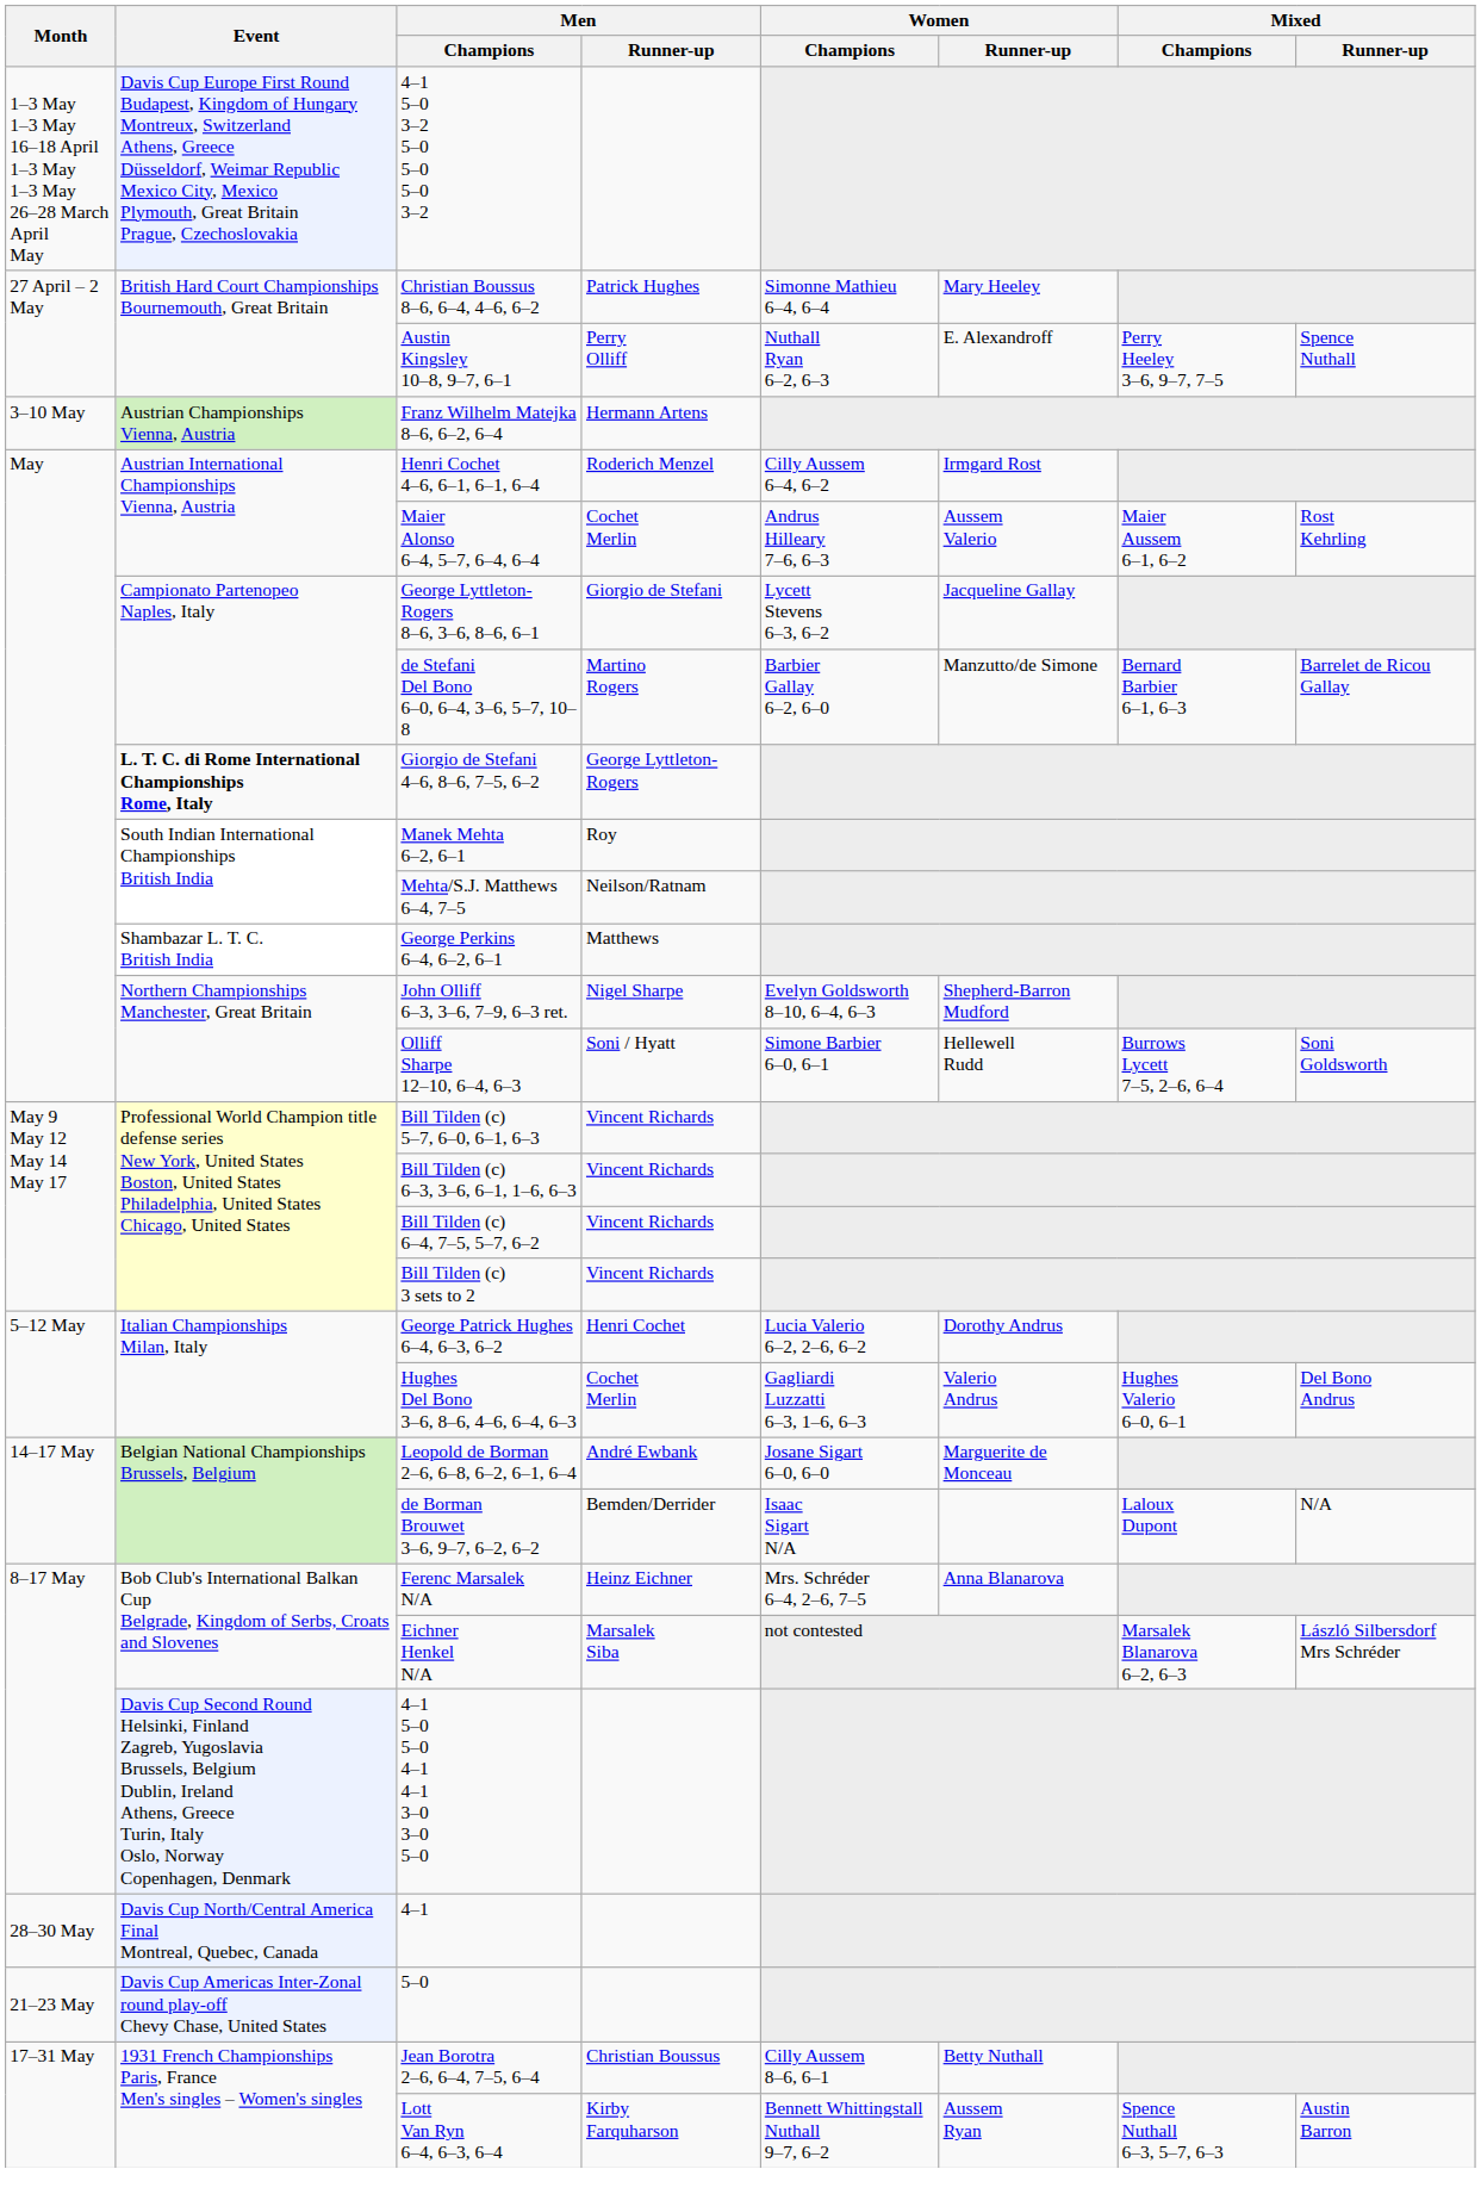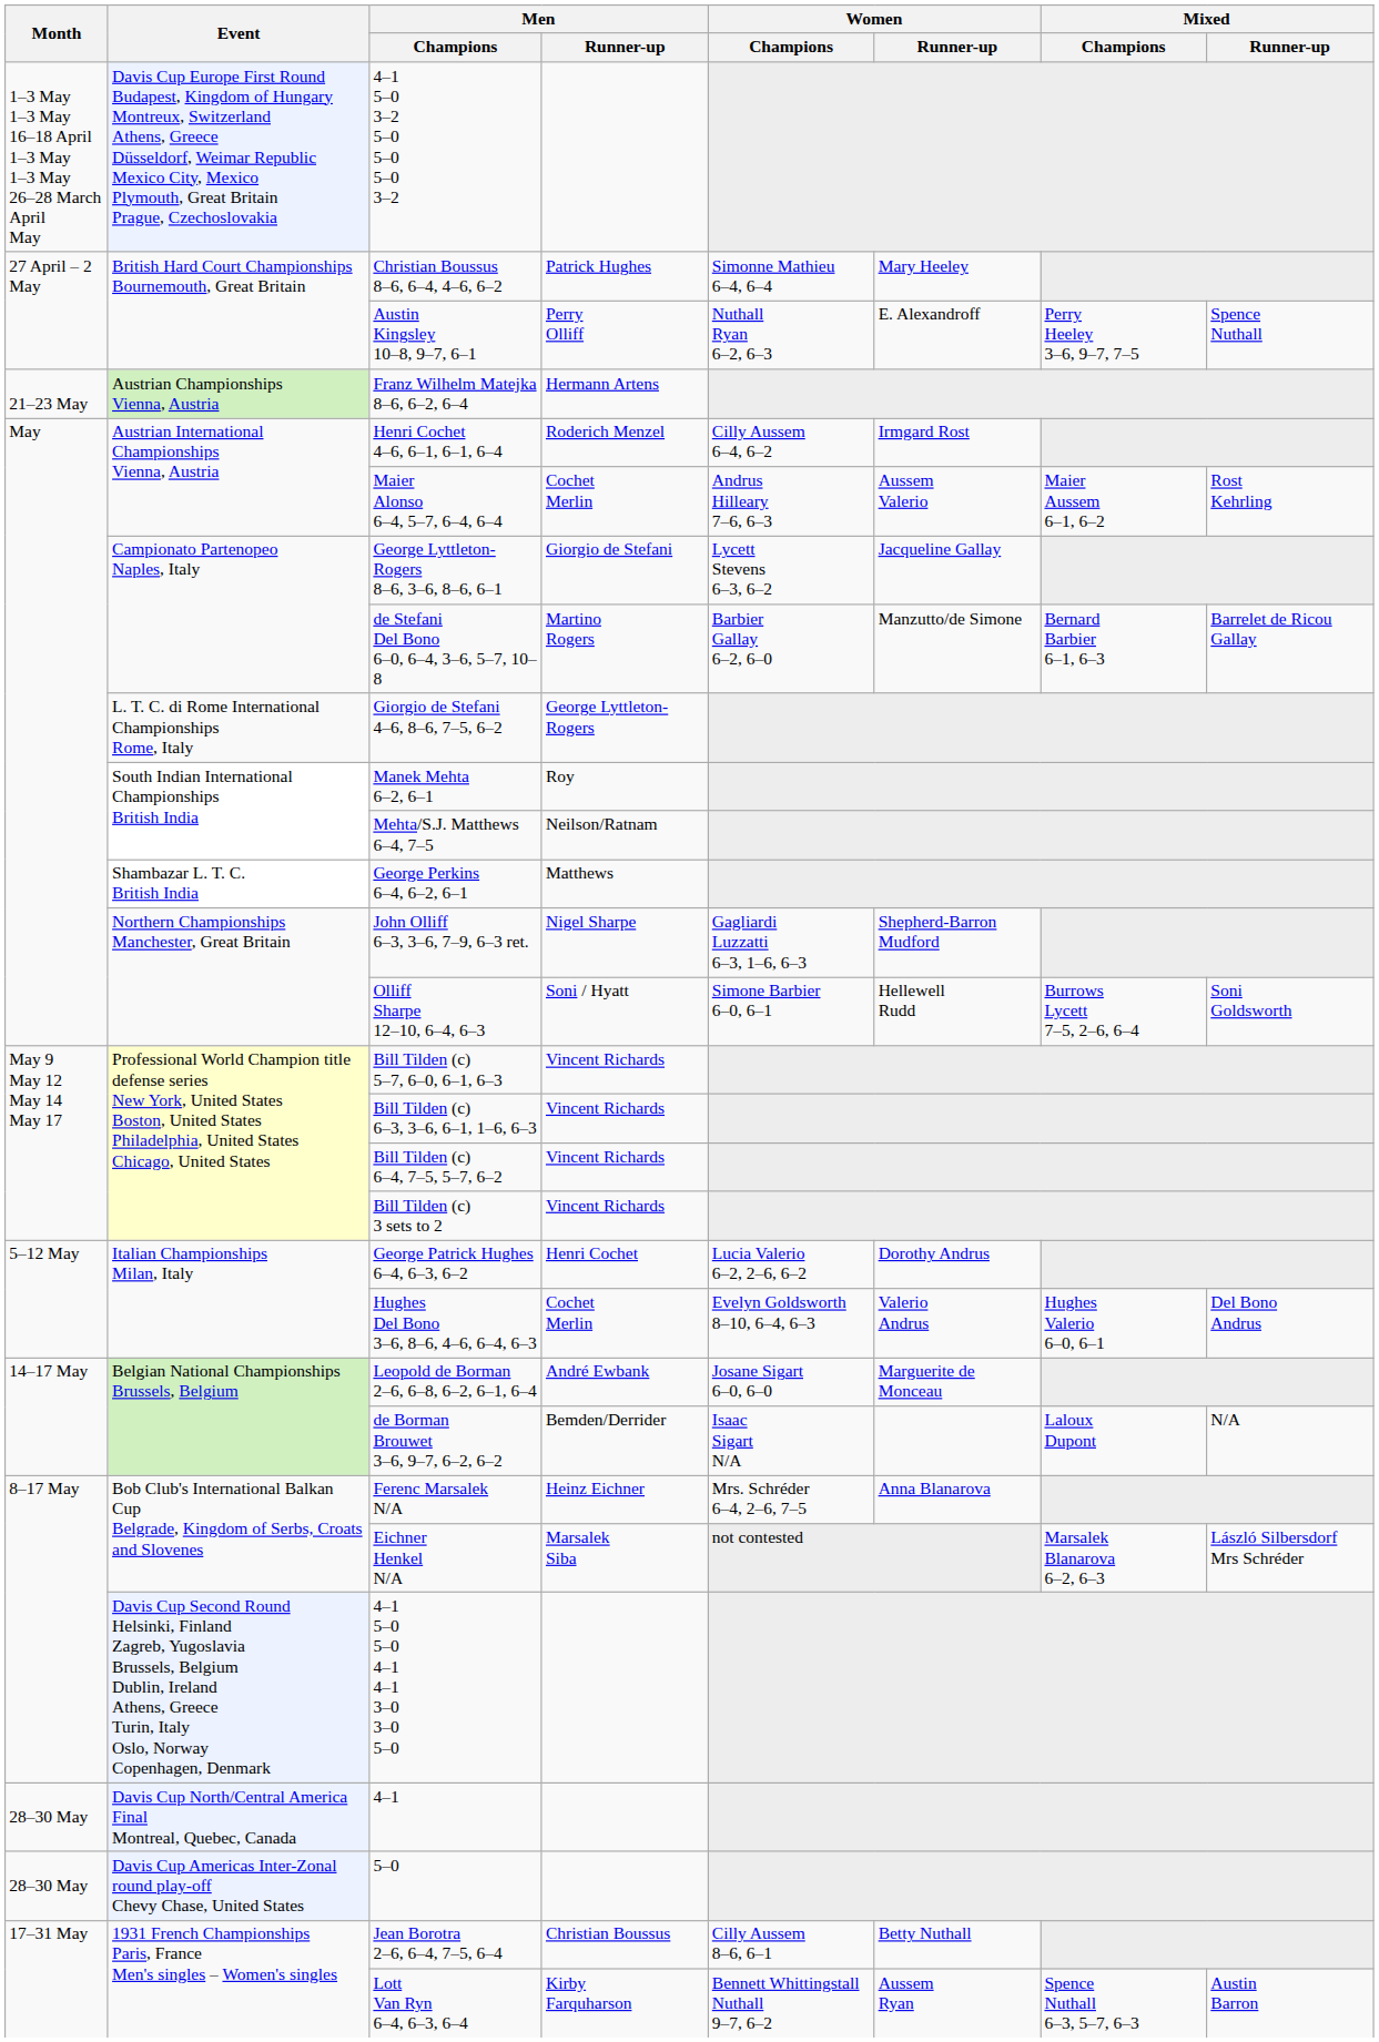 <table class="wikitable" style="font-size:85%;">
 <tr>
 <th rowspan="2" style="width:75px;">Month</th>
 <th rowspan="2" style="width:200px;">Event</th>
 <th colspan="2" style="width:250px;">Men</th>
 <th colspan="2" style="width:250px;">Women</th>
 <th colspan="2" style="width:250px;">Mixed</th>
 </tr>
 <tr>
 <th style="width:130px;">Champions</th>
 <th style="width:125px;">Runner-up</th>
 <th style="width:125px;">Champions</th>
 <th style="width:125px;">Runner-up</th>
 <th style="width:125px;">Champions</th>
 <th style="width:125px;">Runner-up</th>
 </tr>
 <tr valign=top>
 <td><br>1–3 May<br>1–3 May<br>16–18 April<br>1–3 May<br>1–3 May<br>26–28 March<br>April<br>May</td>
 <td style="background:#ECF2FF;"><a href='#'>Davis Cup Europe First Round</a><br><a href='#'>Budapest</a>, <a href='#'>Kingdom of Hungary</a><br><a href='#'>Montreux</a>, <a href='#'>Switzerland</a><br><a href='#'>Athens</a>, <a href='#'>Greece</a><br><a href='#'>Düsseldorf</a>, <a href='#'>Weimar Republic</a><br><a href='#'>Mexico City</a>, <a href='#'>Mexico</a><br><a href='#'>Plymouth</a>, Great Britain<br><a href='#'>Prague</a>, <a href='#'>Czechoslovakia</a></td>
 <td><strong></strong> 4–1<br><strong></strong> 5–0<br><strong></strong> 3–2<br><strong></strong> 5–0<br><strong></strong> 5–0<br><strong></strong> 5–0<br><strong></strong> 3–2</td>
 <td><br><br><br><br><br><br></td>
 <td style="background:#ededed;" colspan="4"></td>
 </tr>
 <tr valign=top>
 <td rowspan=2>27 April – 2 May</td>
 <td rowspan=2><a href='#'>British Hard Court Championships</a><br><a href='#'>Bournemouth</a>, Great Britain</td>
 <td> <a href='#'>Christian Boussus</a><br>8–6, 6–4, 4–6, 6–2</td>
 <td> <a href='#'>Patrick Hughes</a></td>
 <td> <a href='#'>Simonne Mathieu</a><br>6–4, 6–4</td>
 <td> <a href='#'>Mary Heeley</a></td>
 <td style="background:#ededed;" colspan="2"></td>
 </tr>
 <tr valign=top>
 <td> <a href='#'>Austin</a> <br> <a href='#'>Kingsley</a><br>10–8, 9–7, 6–1</td>
 <td><a href='#'>Perry</a> <br> <a href='#'>Olliff</a></td>
 <td> <a href='#'>Nuthall</a> <br>  <a href='#'>Ryan</a><br>6–2, 6–3</td>
 <td> E. Alexandroff</td>
 <td> <a href='#'>Perry</a> <br>  <a href='#'>Heeley</a><br>3–6, 9–7, 7–5</td>
 <td> <a href='#'>Spence</a> <br>  <a href='#'>Nuthall</a></td>
 </tr>
 <tr valign=top>
-<td>3–10 May</td>
+<td><br>21–23 May</td>
 <td style="background:#d0f0c0;">Austrian Championships<br><a href='#'>Vienna</a>, <a href='#'>Austria</a></td>
 <td> <a href='#'>Franz Wilhelm Matejka</a><br>8–6, 6–2, 6–4</td>
 <td>  <a href='#'>Hermann Artens</a></td>
 <td style="background:#ededed;" colspan="4"></td>
 </tr>
 <tr valign=top>
 <td rowspan=10>May</td>
 <td rowspan=2><a href='#'>Austrian International Championships</a><br><a href='#'>Vienna</a>, <a href='#'>Austria</a></td>
 <td> <a href='#'>Henri Cochet</a><br>4–6, 6–1, 6–1, 6–4</td>
 <td> <a href='#'>Roderich Menzel</a></td>
 <td> <a href='#'>Cilly Aussem</a><br>6–4, 6–2</td>
 <td> <a href='#'>Irmgard Rost</a></td>
 <td style="background:#ededed;" colspan="2"></td>
 </tr>
 <tr valign=top>
 <td> <a href='#'>Maier</a> <br>  <a href='#'>Alonso</a><br>6–4, 5–7, 6–4, 6–4</td>
 <td> <a href='#'>Cochet</a> <br>  <a href='#'>Merlin</a></td>
 <td> <a href='#'>Andrus</a> <br>  <a href='#'>Hilleary</a><br>7–6, 6–3</td>
 <td> <a href='#'>Aussem</a> <br>  <a href='#'>Valerio</a></td>
 <td> <a href='#'>Maier</a> <br>  <a href='#'>Aussem</a><br>6–1, 6–2</td>
 <td><a href='#'>Rost</a> <br> <a href='#'>Kehrling</a></td>
 </tr>
 <tr valign=top>
 <td rowspan=2><a href='#'>Campionato Partenopeo</a><br><a href='#'>Naples</a>, Italy</td>
 <td> <a href='#'>George Lyttleton-Rogers</a><br>8–6, 3–6, 8–6, 6–1</td>
 <td> <a href='#'>Giorgio de Stefani</a></td>
 <td> <a href='#'>Lycett</a> <br> Stevens <br>6–3, 6–2</td>
 <td> <a href='#'>Jacqueline Gallay</a></td>
 <td style="background:#ededed;" colspan="2"></td>
 </tr>
 <tr valign=top>
 <td> <a href='#'>de Stefani</a> <br>  <a href='#'>Del Bono</a><br>6–0, 6–4, 3–6, 5–7, 10–8</td>
 <td> <a href='#'>Martino</a> <br>  <a href='#'>Rogers</a></td>
 <td> <a href='#'>Barbier</a> <br> <a href='#'>Gallay</a><br>6–2, 6–0</td>
 <td> Manzutto/de Simone</td>
 <td> <a href='#'>Bernard</a> <br>  <a href='#'>Barbier</a><br>6–1, 6–3</td>
 <td> <a href='#'>Barrelet de Ricou</a> <br>  <a href='#'>Gallay</a></td>
 </tr>
 <tr valign=top>
-<td><strong>L. T. C. di Rome International Championships<br><a href='#'>Rome</a>, Italy</strong></td>
+<td>L. T. C. di Rome International Championships<br><a href='#'>Rome</a>, Italy</td>
 <td> <a href='#'>Giorgio de Stefani</a><br>4–6, 8–6, 7–5, 6–2</td>
 <td> <a href='#'>George Lyttleton-Rogers</a></td>
 <td style="background:#ededed;" colspan="4"></td>
 </tr>
 <tr valign=top>
 <td rowspan="2" style="background:#fff;">South Indian International Championships<br><a href='#'>British India</a></td>
 <td> <a href='#'>Manek Mehta</a><br>6–2, 6–1</td>
 <td>Roy</td>
 <td style="background:#ededed;" colspan="4"></td>
 </tr>
 <tr valign=top>
 <td> <a href='#'>Mehta</a>/S.J. Matthews<br>6–4, 7–5</td>
 <td> Neilson/Ratnam</td>
 <td style="background:#ededed;" colspan="4"></td>
 </tr>
 <tr valign=top>
 <td style="background:#fff;">Shambazar L. T. C.<br><a href='#'>British India</a></td>
 <td> <a href='#'>George Perkins</a><br>6–4, 6–2, 6–1</td>
 <td>Matthews</td>
 <td style="background:#ededed;" colspan="4"></td>
 </tr>
 <tr valign=top>
 <td rowspan=2><a href='#'>Northern Championships</a><br><a href='#'>Manchester</a>, Great Britain</td>
 <td> <a href='#'>John Olliff</a><br>6–3, 3–6, 7–9, 6–3 ret.</td>
 <td> <a href='#'>Nigel Sharpe</a></td>
-<td> <a href='#'>Evelyn Goldsworth</a> <br>8–10, 6–4, 6–3</td>
+<td> <a href='#'>Gagliardi</a> <br>  <a href='#'>Luzzatti</a><br>6–3, 1–6, 6–3</td>
 <td> <a href='#'>Shepherd-Barron</a> <br>  <a href='#'>Mudford</a></td>
 <td style="background:#ededed;" colspan="2"></td>
 </tr>
 <tr valign=top>
 <td> <a href='#'>Olliff</a> <br>  <a href='#'>Sharpe</a><br>12–10, 6–4, 6–3</td>
 <td> <a href='#'>Soni</a> / Hyatt</td>
 <td> <a href='#'>Simone Barbier</a><br>6–0, 6–1</td>
 <td> Hellewell <br>  Rudd</td>
 <td> <a href='#'>Burrows</a> <br>  <a href='#'>Lycett</a> <br>7–5, 2–6, 6–4</td>
 <td> <a href='#'>Soni</a> <br>  <a href='#'>Goldsworth</a></td>
 </tr>
 <tr valign=top>
 <td rowspan=4>May 9<br>May 12<br>May 14<br>May 17</td>
 <td rowspan="4" style="background:#ffc;">Professional World Champion title defense series<br><a href='#'>New York</a>, United States<br><a href='#'>Boston</a>, United States<br><a href='#'>Philadelphia</a>, United States<br><a href='#'>Chicago</a>, United States</td>
 <td> <a href='#'>Bill Tilden</a> (c)<br>5–7, 6–0, 6–1, 6–3</td>
 <td> <a href='#'>Vincent Richards</a></td>
 <td style="background:#ededed;" colspan="4"></td>
 </tr>
 <tr valign=top>
 <td> <a href='#'>Bill Tilden</a> (c)<br>6–3, 3–6, 6–1, 1–6, 6–3</td>
 <td> <a href='#'>Vincent Richards</a></td>
 <td style="background:#ededed;" colspan="4"></td>
 </tr>
 <tr valign=top>
 <td> <a href='#'>Bill Tilden</a> (c)<br>6–4, 7–5, 5–7, 6–2</td>
 <td> <a href='#'>Vincent Richards</a></td>
 <td style="background:#ededed;" colspan="4"></td>
 </tr>
 <tr valign=top>
 <td> <a href='#'>Bill Tilden</a> (c)<br>3 sets to 2</td>
 <td> <a href='#'>Vincent Richards</a></td>
 <td style="background:#ededed;" colspan="4"></td>
 </tr>
 <tr valign=top>
 <td rowspan=2>5–12 May</td>
 <td rowspan=2><a href='#'>Italian Championships</a><br><a href='#'>Milan</a>, Italy</td>
 <td> <a href='#'>George Patrick Hughes</a><br>6–4, 6–3, 6–2</td>
 <td> <a href='#'>Henri Cochet</a></td>
 <td> <a href='#'>Lucia Valerio</a><br>6–2, 2–6, 6–2</td>
 <td> <a href='#'>Dorothy Andrus</a></td>
 <td style="background:#ededed;" colspan="2"></td>
 </tr>
 <tr valign=top>
 <td> <a href='#'>Hughes</a> <br> <a href='#'>Del Bono</a><br>3–6, 8–6, 4–6, 6–4, 6–3</td>
 <td> <a href='#'>Cochet</a> <br>  <a href='#'>Merlin</a></td>
-<td> <a href='#'>Gagliardi</a> <br>  <a href='#'>Luzzatti</a><br>6–3, 1–6, 6–3</td>
+<td> <a href='#'>Evelyn Goldsworth</a> <br>8–10, 6–4, 6–3</td>
 <td> <a href='#'>Valerio</a> <br>  <a href='#'>Andrus</a></td>
 <td> <a href='#'>Hughes</a> <br>  <a href='#'>Valerio</a><br>6–0, 6–1</td>
 <td><a href='#'>Del Bono</a> <br>  <a href='#'>Andrus</a></td>
 </tr>
 <tr valign=top>
 <td rowspan=2>14–17 May</td>
 <td rowspan=2 style="background:#d0f0c0;">Belgian National Championships<br><a href='#'>Brussels</a>, <a href='#'>Belgium</a></td>
 <td> <a href='#'>Leopold de Borman</a><br>2–6, 6–8, 6–2, 6–1, 6–4</td>
 <td> <a href='#'>André Ewbank</a></td>
 <td> <a href='#'>Josane Sigart</a><br>6–0, 6–0</td>
 <td> <a href='#'>Marguerite de Monceau</a></td>
 <td style="background:#ededed;" colspan="2"></td>
 </tr>
 <tr valign=top>
 <td> <a href='#'>de Borman</a> <br>  <a href='#'>Brouwet</a><br>3–6, 9–7, 6–2, 6–2</td>
 <td>Bemden/Derrider</td>
 <td> <a href='#'>Isaac</a> <br>  <a href='#'>Sigart</a><br>N/A</td>
 <td></td>
 <td> <a href='#'>Laloux</a> <br>  <a href='#'>Dupont</a></td>
 <td>N/A</td>
 </tr>
 <tr valign=top>
 <td rowspan=3>8–17 May</td>
 <td rowspan=2>Bob Club's International Balkan Cup<br><a href='#'>Belgrade</a>, <a href='#'>Kingdom of Serbs, Croats and Slovenes</a></td>
 <td> <a href='#'>Ferenc Marsalek</a><br>N/A</td>
 <td> <a href='#'>Heinz Eichner</a></td>
 <td> Mrs. Schréder<br>6–4, 2–6, 7–5</td>
 <td> <a href='#'>Anna Blanarova</a></td>
 <td style="background:#ededed;" colspan="2"></td>
 </tr>
 <tr valign=top>
 <td> <a href='#'>Eichner</a> <br>  <a href='#'>Henkel</a><br>N/A</td>
 <td> <a href='#'>Marsalek</a> <br>  <a href='#'>Siba</a></td>
 <td style="background:#ededed;" colspan="2">not contested</td>
 <td> <a href='#'>Marsalek</a> <br>  <a href='#'>Blanarova</a><br>6–2, 6–3</td>
 <td> <a href='#'>László Silbersdorf</a> <br> Mrs Schréder</td>
 </tr>
 <tr valign=top>
 <td style="background:#ECF2FF;"><a href='#'>Davis Cup Second Round</a><br>Helsinki, Finland<br>Zagreb, Yugoslavia<br>Brussels, Belgium<br>Dublin, Ireland<br>Athens, Greece<br>Turin, Italy<br>Oslo, Norway<br>Copenhagen, Denmark</td>
 <td><strong></strong> 4–1<br><strong></strong> 5–0<br><strong></strong> 5–0<br><strong></strong> 4–1<br><strong></strong> 4–1<br><strong></strong> 3–0<br><strong></strong> 3–0<br><strong></strong> 5–0</td>
 <td><br><br><br><br><br><br><br></td>
 <td style="background:#ededed;" colspan="4"></td>
 </tr>
 <tr valign=top>
 <td><br>28–30 May</td>
 <td style="background:#ECF2FF;"><a href='#'>Davis Cup North/Central America Final</a><br>Montreal, Quebec, Canada</td>
 <td><strong></strong> 4–1</td>
 <td></td>
 <td style="background:#ededed;" colspan="4"></td>
 </tr>
 <tr valign=top>
-<td><br>21–23 May</td>
+<td><br>28–30 May</td>
 <td style="background:#ECF2FF;"><a href='#'>Davis Cup Americas Inter-Zonal round play-off</a><br>Chevy Chase, United States</td>
 <td><strong></strong> 5–0</td>
 <td></td>
 <td style="background:#ededed;" colspan="4"></td>
 </tr>
 <tr valign=top>
 <td rowspan=2>17–31 May</td>
 <td rowspan=2><a href='#'>1931 French Championships</a><br><a href='#'>Paris</a>, France<br><a href='#'>Men's singles</a> – <a href='#'>Women's singles</a></td>
 <td> <a href='#'>Jean Borotra</a><br>2–6, 6–4, 7–5, 6–4</td>
 <td> <a href='#'>Christian Boussus</a></td>
 <td> <a href='#'>Cilly Aussem</a><br>8–6, 6–1</td>
 <td> <a href='#'>Betty Nuthall</a></td>
 <td style="background:#ededed;" colspan="2"></td>
 </tr>
 <tr valign=top>
 <td> <a href='#'>Lott</a> <br>  <a href='#'>Van Ryn</a><br>6–4, 6–3, 6–4</td>
 <td> <a href='#'>Kirby</a> <br>  <a href='#'>Farquharson</a></td>
 <td> <a href='#'>Bennett Whittingstall</a> <br>  <a href='#'>Nuthall</a><br>9–7, 6–2</td>
 <td> <a href='#'>Aussem</a> <br>  <a href='#'>Ryan</a></td>
 <td> <a href='#'>Spence</a> <br>  <a href='#'>Nuthall</a><br>6–3, 5–7, 6–3</td>
 <td> <a href='#'>Austin</a> <br>  <a href='#'>Barron</a></td>
 </tr>
 </table>
